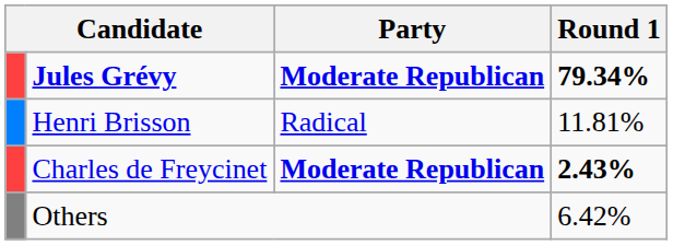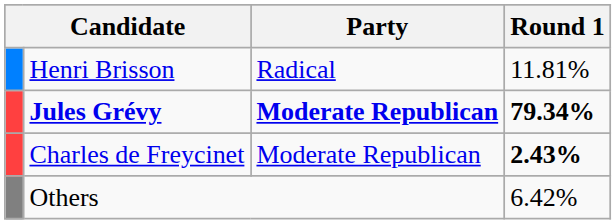 <table class="wikitable" style="font-size: 95%">
 <tr>
 <th colspan=2>Candidate</th>
 <th>Party</th>
 <th>Round 1</th>
-</tr>
-<tr>
-<td bgcolor="#FF4040"> </td>
-<td><strong><a href='#'>Jules Grévy</a></strong></td>
-<td><a href='#'><strong>Moderate Republican</strong></a></td>
-<td><strong>79.34%</strong></td>
 </tr>
 <tr>
 <td bgcolor="#0080FF"> </td>
 <td><a href='#'>Henri Brisson</a></td>
 <td><a href='#'>Radical</a></td>
 <td>11.81%</td>
 </tr>
 <tr>
 <td bgcolor="#FF4040"> </td>
+<td><strong><a href='#'>Jules Grévy</a></strong></td>
+<td><a href='#'><strong>Moderate Republican</strong></a></td>
+<td><strong>79.34%</strong></td>
+</tr>
+<tr>
+<td bgcolor="#FF4040"> </td>
 <td><a href='#'>Charles de Freycinet</a></td>
-<td><strong><a href='#'>Moderate Republican</a></strong></td>
+<td><a href='#'>Moderate Republican</a></td>
 <td><strong>2.43%</strong></td>
 </tr>
 <tr>
 <td bgcolor="gray"> </td>
 <td colspan="2">Others</td>
 <td>6.42%</td>
 </tr>
 </table>
